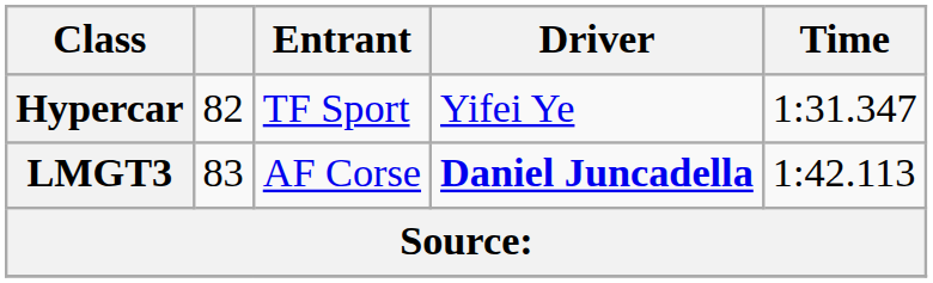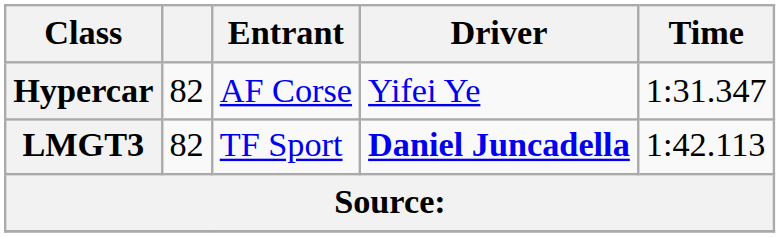 <table class="wikitable" style="font-size:90%;">
 <tr>
 <th>Class</th>
 <th></th>
 <th>Entrant</th>
 <th>Driver</th>
 <th>Time</th>
 </tr>
 <tr>
 <th>Hypercar</th>
 <td style="text-align:center;">82</td>
-<td> <a href='#'>TF Sport</a></td>
+<td> <a href='#'>AF Corse</a></td>
 <td> <a href='#'>Yifei Ye</a></td>
 <td>1:31.347</td>
 </tr>
 <tr>
 <th>LMGT3</th>
-<td style="text-align:center;">83</td>
-<td> <a href='#'>AF Corse</a></td>
+<td style="text-align:center;">82</td>
+<td> <a href='#'>TF Sport</a></td>
 <td><strong> <a href='#'>Daniel Juncadella</a></strong></td>
 <td>1:42.113</td>
 </tr>
 <tr>
 <th colspan="6">Source:</th>
 </tr>
 <tr>
 </tr>
 </table>
